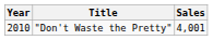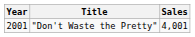 <table class="wikitable">
 <tr>
 <th>Year</th>
 <th>Title</th>
 <th>Sales</th>
 </tr>
 <tr>
-<td>2010</td>
+<td>2001</td>
 <td>"Don't Waste the Pretty"</td>
 <td>4,001</td>
 </tr>
 </table>
